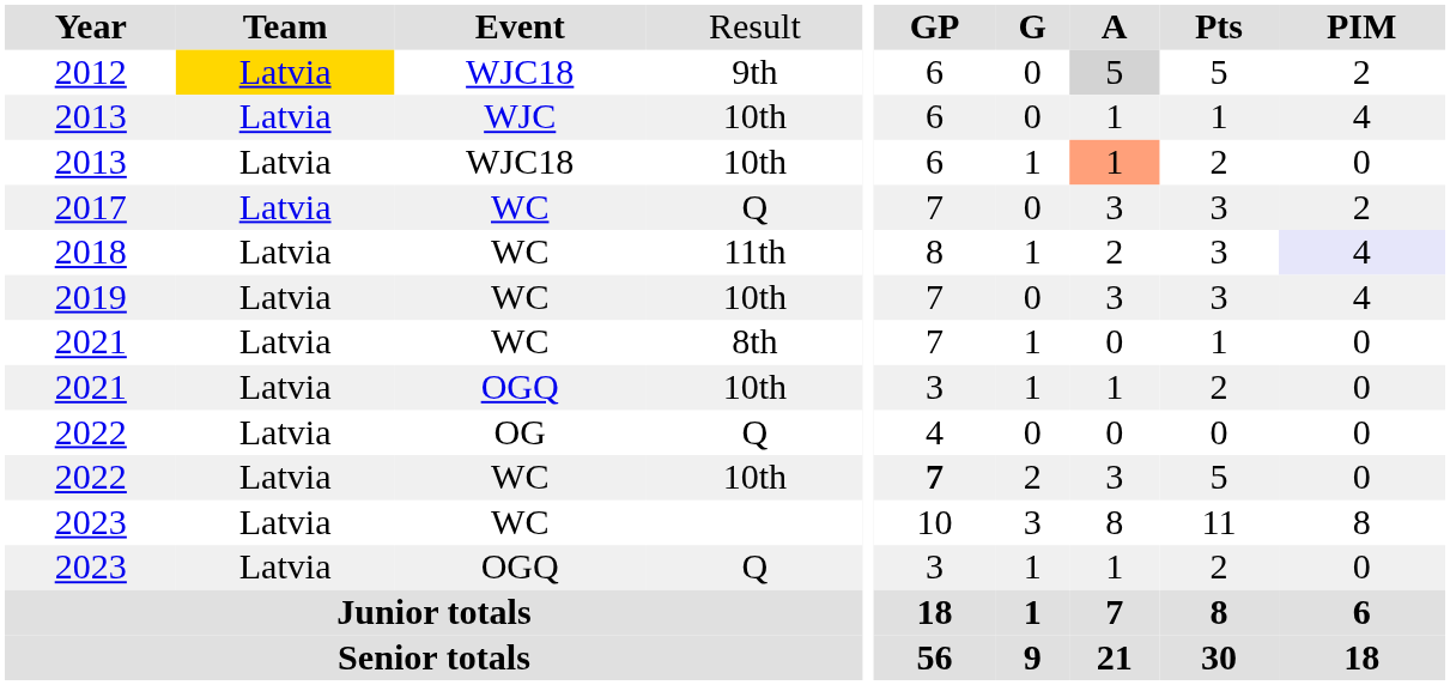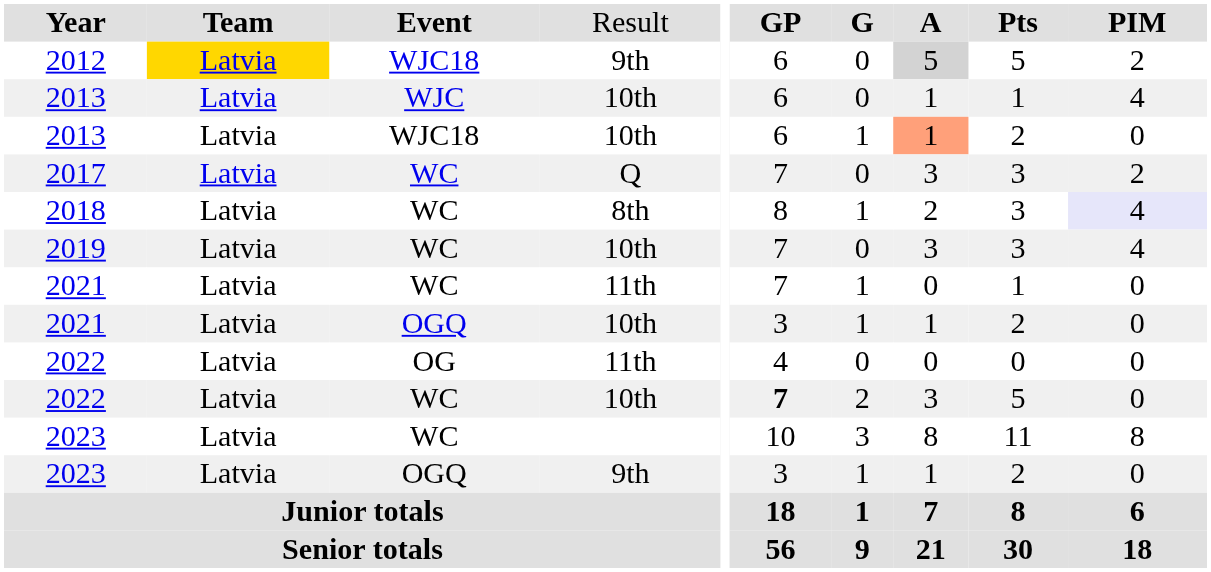 <table border="0" cellpadding="1" cellspacing="0" ID="Table3" style="text-align:center; width:40em">
 <tr ALIGN="center" bgcolor="#e0e0e0">
 <th>Year</th>
 <th>Team</th>
 <th>Event</th>
 <td>Result</td>
 <th rowspan="99" bgcolor="#ffffff"></th>
 <th>GP</th>
 <th>G</th>
 <th>A</th>
 <th>Pts</th>
 <th>PIM</th>
 </tr>
 <tr>
 <td><a href='#'>2012</a></td>
 <td style="background: gold;"><a href='#'>Latvia</a></td>
 <td><a href='#'>WJC18</a></td>
 <td>9th</td>
 <td>6</td>
 <td>0</td>
 <td style="background: lightgrey;">5</td>
 <td>5</td>
 <td>2</td>
 </tr>
 <tr bgcolor="#f0f0f0">
 <td><a href='#'>2013</a></td>
 <td><a href='#'>Latvia</a></td>
 <td><a href='#'>WJC</a></td>
 <td>10th</td>
 <td>6</td>
 <td>0</td>
 <td>1</td>
 <td>1</td>
 <td>4</td>
 </tr>
 <tr>
 <td><a href='#'>2013</a></td>
 <td>Latvia</td>
 <td>WJC18</td>
 <td>10th</td>
 <td>6</td>
 <td>1</td>
 <td style="background: lightsalmon;">1</td>
 <td>2</td>
 <td>0</td>
 </tr>
 <tr bgcolor="#f0f0f0">
 <td><a href='#'>2017</a></td>
 <td><a href='#'>Latvia</a></td>
 <td><a href='#'>WC</a></td>
 <td>Q</td>
 <td>7</td>
 <td>0</td>
 <td>3</td>
 <td>3</td>
 <td>2</td>
 </tr>
 <tr>
 <td><a href='#'>2018</a></td>
 <td>Latvia</td>
 <td>WC</td>
-<td>11th</td>
+<td>8th</td>
 <td>8</td>
 <td>1</td>
 <td>2</td>
 <td>3</td>
 <td style="background: lavender;">4</td>
 </tr>
 <tr bgcolor="#f0f0f0">
 <td><a href='#'>2019</a></td>
 <td>Latvia</td>
 <td>WC</td>
 <td>10th</td>
 <td>7</td>
 <td>0</td>
 <td>3</td>
 <td>3</td>
 <td>4</td>
 </tr>
 <tr>
 <td><a href='#'>2021</a></td>
 <td>Latvia</td>
 <td>WC</td>
-<td>8th</td>
+<td>11th</td>
 <td>7</td>
 <td>1</td>
 <td>0</td>
 <td>1</td>
 <td>0</td>
 </tr>
 <tr bgcolor="#f0f0f0">
 <td><a href='#'>2021</a></td>
 <td>Latvia</td>
 <td><a href='#'>OGQ</a></td>
 <td>10th</td>
 <td>3</td>
 <td>1</td>
 <td>1</td>
 <td>2</td>
 <td>0</td>
 </tr>
 <tr>
 <td><a href='#'>2022</a></td>
 <td>Latvia</td>
 <td>OG</td>
-<td>Q</td>
+<td>11th</td>
 <td>4</td>
 <td>0</td>
 <td>0</td>
 <td>0</td>
 <td>0</td>
 </tr>
 <tr bgcolor="#f0f0f0">
 <td><a href='#'>2022</a></td>
 <td>Latvia</td>
 <td>WC</td>
 <td>10th</td>
 <td><strong>7</strong></td>
 <td>2</td>
 <td>3</td>
 <td>5</td>
 <td>0</td>
 </tr>
 <tr>
 <td><a href='#'>2023</a></td>
 <td>Latvia</td>
 <td>WC</td>
 <td></td>
 <td>10</td>
 <td>3</td>
 <td>8</td>
 <td>11</td>
 <td>8</td>
 </tr>
 <tr bgcolor="#f0f0f0">
 <td><a href='#'>2023</a></td>
 <td>Latvia</td>
 <td>OGQ</td>
-<td>Q</td>
+<td>9th</td>
 <td>3</td>
 <td>1</td>
 <td>1</td>
 <td>2</td>
 <td>0</td>
 </tr>
 <tr bgcolor="#e0e0e0">
 <th colspan="4">Junior totals</th>
 <th>18</th>
 <th>1</th>
 <th>7</th>
 <th>8</th>
 <th>6</th>
 </tr>
 <tr bgcolor="#e0e0e0">
 <th colspan="4">Senior totals</th>
 <th>56</th>
 <th>9</th>
 <th>21</th>
 <th>30</th>
 <th>18</th>
 </tr>
 </table>
